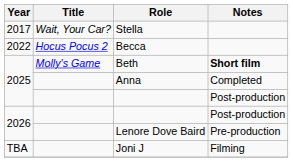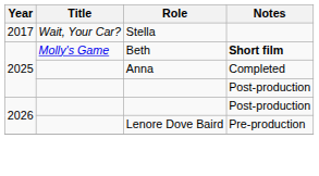 <table class="wikitable plainrowheaders sortable">
 <tr>
 <th scope="col">Year</th>
 <th scope="col">Title</th>
 <th scope="col">Role</th>
 <th scope="col" class="unsortable">Notes</th>
 </tr>
 <tr>
 <td>2017</td>
 <td><em>Wait, Your Car?</em></td>
 <td>Stella</td>
-<td></td>
-</tr>
-<tr>
-<td>2022</td>
-<td><em><a href='#'>Hocus Pocus 2</a></em></td>
-<td>Becca</td>
 <td></td>
 </tr>
 <tr>
 <td rowspan="3">2025</td>
 <td><em><a href='#'>Molly's Game</a></em></td>
 <td>Beth</td>
 <td><strong>Short film</strong></td>
 </tr>
 <tr>
 <td></td>
 <td>Anna</td>
 <td>Completed</td>
 </tr>
 <tr>
 <td></td>
 <td></td>
 <td>Post-production</td>
 </tr>
 <tr>
 <td rowspan="2">2026</td>
 <td></td>
 <td></td>
 <td>Post-production</td>
 </tr>
 <tr>
 <td></td>
 <td>Lenore Dove Baird</td>
 <td>Pre-production</td>
 </tr>
 <tr>
-<td>TBA</td>
-<td></td>
-<td>Joni J</td>
-<td>Filming</td>
-</tr>
-<tr>
 </tr>
 </table>
